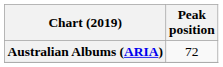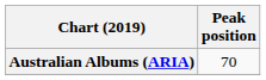 <table class="wikitable sortable plainrowheaders" style="text-align:center">
 <tr>
 <th scope="col">Chart (2019)</th>
 <th scope="col">Peak<br>position</th>
 </tr>
 <tr>
 <th scope="row">Australian Albums (<a href='#'>ARIA</a>)</th>
-<td>72</td>
+<td>70</td>
 </tr>
 <tr>
 </tr>
 <tr>
 </tr>
 <tr>
 </tr>
 <tr>
 </tr>
 </table>
